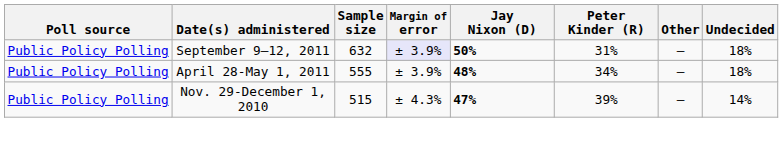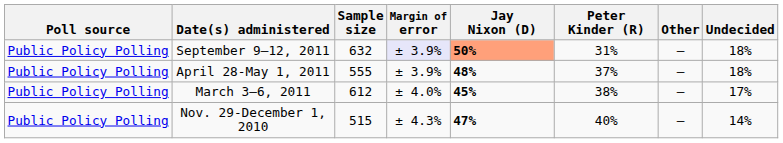 <table class="wikitable">
 <tr valign= bottom>
 <th>Poll source</th>
 <th style="width:160px;">Date(s) administered</th>
 <th class=small>Sample<br>size</th>
 <th><small>Margin of</small><br>error</th>
 <th width=100px>Jay<br>Nixon (D)</th>
 <th width=100px>Peter<br>Kinder (R)</th>
 <th>Other</th>
 <th>Undecided</th>
 </tr>
 <tr>
 <td><a href='#'>Public Policy Polling</a></td>
 <td align=center>September 9–12, 2011</td>
 <td align=center>632</td>
 <td align=center style="background: lavender;">± 3.9%</td>
-<td><strong>50%</strong></td>
+<td style="background: lightsalmon;"><strong>50%</strong></td>
 <td align=center>31%</td>
 <td align=center>—</td>
 <td align=center>18%</td>
 </tr>
 <tr>
 <td><a href='#'>Public Policy Polling</a></td>
 <td align=center>April 28-May 1, 2011</td>
 <td align=center>555</td>
 <td align=center>± 3.9%</td>
 <td><strong>48%</strong></td>
-<td align=center>34%</td>
+<td align=center>37%</td>
 <td align=center>—</td>
 <td align=center>18%</td>
+</tr>
+<tr>
+<td><a href='#'>Public Policy Polling</a></td>
+<td align=center>March 3–6, 2011</td>
+<td align=center>612</td>
+<td align=center>± 4.0%</td>
+<td><strong>45%</strong></td>
+<td align=center>38%</td>
+<td align=center>—</td>
+<td align=center>17%</td>
 </tr>
 <tr>
 <td><a href='#'>Public Policy Polling</a></td>
 <td align=center>Nov. 29-December 1, 2010</td>
 <td align=center>515</td>
 <td align=center>± 4.3%</td>
 <td><strong>47%</strong></td>
-<td align=center>39%</td>
+<td align=center>40%</td>
 <td align=center>—</td>
 <td align=center>14%</td>
 </tr>
 </table>
